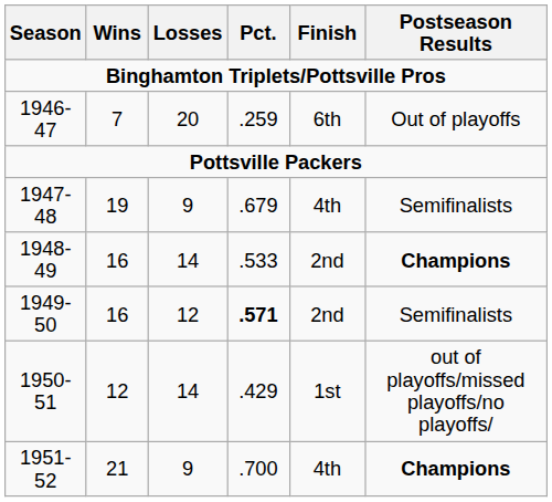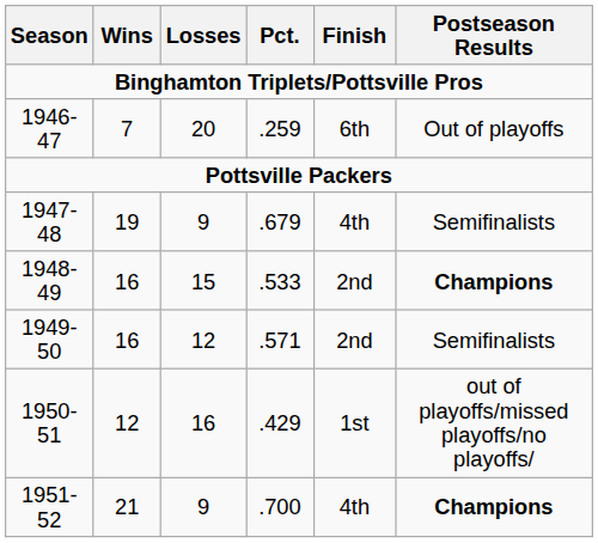 <table class="wikitable"  style="text-align:center; font-size: 95%;">
 <tr>
 <th width=50>Season</th>
 <th width=40>Wins</th>
 <th width=40>Losses</th>
 <th width=40>Pct.</th>
 <th width=50>Finish</th>
 <th width=130>Postseason Results</th>
 </tr>
 <tr>
 <td colspan=6 align=center><strong>Binghamton Triplets/Pottsville Pros</strong></td>
 </tr>
 <tr>
 <td>1946-47</td>
 <td>7</td>
 <td>20</td>
 <td>.259</td>
 <td>6th</td>
 <td>Out of playoffs</td>
 </tr>
 <tr>
 <td colspan=6 align=center><strong>Pottsville Packers</strong></td>
 </tr>
 <tr>
 <td>1947-48</td>
 <td>19</td>
 <td>9</td>
 <td>.679</td>
 <td>4th</td>
 <td>Semifinalists</td>
 </tr>
 <tr>
 <td>1948-49</td>
 <td>16</td>
-<td>14</td>
+<td>15</td>
 <td>.533</td>
 <td>2nd</td>
 <td><strong>Champions</strong></td>
 </tr>
 <tr>
 <td>1949-50</td>
 <td>16</td>
 <td>12</td>
-<td><strong>.571</strong></td>
+<td>.571</td>
 <td>2nd</td>
 <td>Semifinalists</td>
 </tr>
 <tr>
 <td>1950-51</td>
 <td>12</td>
-<td>14</td>
+<td>16</td>
 <td>.429</td>
 <td>1st</td>
 <td>out of playoffs/missed playoffs/no playoffs/</td>
 </tr>
 <tr>
 <td>1951-52</td>
 <td>21</td>
 <td>9</td>
 <td>.700</td>
 <td>4th</td>
 <td><strong>Champions</strong></td>
 </tr>
 </table>
